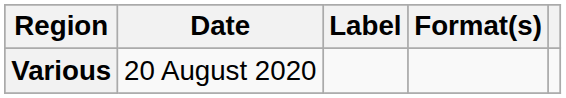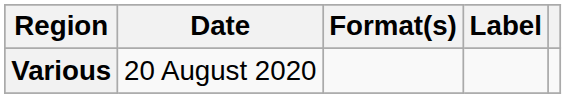 <table class="wikitable plainrowheaders">
 <tr>
 <th scope="col">Region</th>
 <th scope="col">Date</th>
+<th scope="col">Format(s)</th>
 <th scope="col">Label</th>
-<th scope="col">Format(s)</th>
 <th scope="col"></th>
 </tr>
 <tr>
 <th scope="row">Various</th>
 <td>20 August 2020</td>
 <td></td>
 <td></td>
 <td></td>
 </tr>
 </table>
